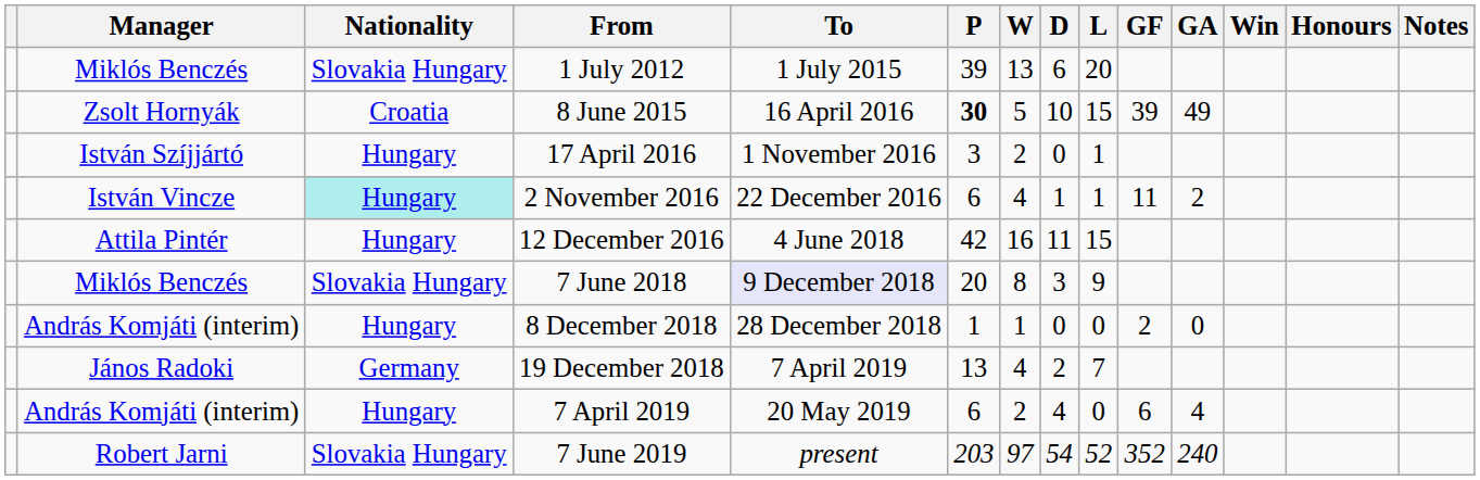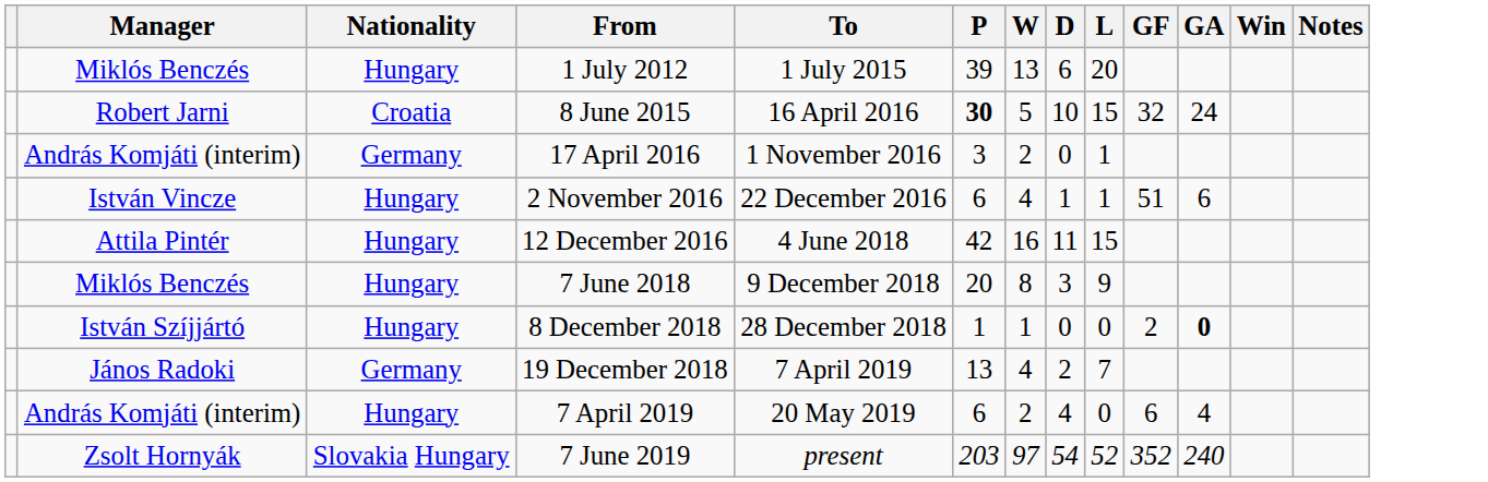 <table class="wikitable plainrowheaders sortable" style="text-align:center">
 <tr>
 <th></th>
 <th>Manager</th>
 <th>Nationality</th>
 <th>From</th>
 <th>To</th>
 <th>P</th>
 <th>W</th>
 <th>D</th>
 <th>L</th>
 <th>GF</th>
 <th>GA</th>
 <th>Win</th>
-<th>Honours</th>
 <th>Notes</th>
 </tr>
 <tr>
 <td></td>
 <td><a href='#'>Miklós Benczés</a></td>
-<td> <a href='#'>Slovakia</a>   <a href='#'>Hungary</a></td>
+<td> <a href='#'>Hungary</a></td>
 <td>1 July 2012</td>
 <td>1 July 2015</td>
 <td>39</td>
 <td>13</td>
 <td>6</td>
 <td>20</td>
 <td></td>
 <td></td>
 <td></td>
 <td></td>
-<td></td>
 </tr>
 <tr>
 <td></td>
-<td><a href='#'>Zsolt Hornyák</a></td>
+<td><a href='#'>Robert Jarni</a></td>
 <td> <a href='#'>Croatia</a></td>
 <td>8 June 2015</td>
 <td>16 April 2016</td>
 <td><strong>30</strong></td>
 <td>5</td>
 <td>10</td>
 <td>15</td>
-<td>39</td>
-<td>49</td>
-<td></td>
+<td>32</td>
+<td>24</td>
 <td></td>
 <td></td>
 </tr>
 <tr>
 <td></td>
-<td><a href='#'>István Szíjjártó</a></td>
-<td> <a href='#'>Hungary</a></td>
+<td><a href='#'>András Komjáti</a> (interim)</td>
+<td> <a href='#'>Germany</a></td>
 <td>17 April 2016</td>
 <td>1 November 2016</td>
 <td>3</td>
 <td>2</td>
 <td>0</td>
 <td>1</td>
 <td></td>
 <td></td>
 <td></td>
 <td></td>
-<td></td>
 </tr>
 <tr>
 <td></td>
 <td><a href='#'>István Vincze</a></td>
-<td style="background: paleturquoise;"> <a href='#'>Hungary</a></td>
+<td> <a href='#'>Hungary</a></td>
 <td>2 November 2016</td>
 <td>22 December 2016</td>
 <td>6</td>
 <td>4</td>
 <td>1</td>
 <td>1</td>
-<td>11</td>
-<td>2</td>
-<td></td>
+<td>51</td>
+<td>6</td>
 <td></td>
 <td></td>
 </tr>
 <tr>
 <td></td>
 <td><a href='#'>Attila Pintér</a></td>
 <td> <a href='#'>Hungary</a></td>
 <td>12 December 2016</td>
 <td>4 June 2018</td>
 <td>42</td>
 <td>16</td>
 <td>11</td>
 <td>15</td>
 <td></td>
 <td></td>
 <td></td>
 <td></td>
-<td></td>
 </tr>
 <tr>
 <td></td>
 <td><a href='#'>Miklós Benczés</a></td>
-<td> <a href='#'>Slovakia</a>   <a href='#'>Hungary</a></td>
+<td> <a href='#'>Hungary</a></td>
 <td>7 June 2018</td>
-<td style="background: lavender;">9 December 2018</td>
+<td>9 December 2018</td>
 <td>20</td>
 <td>8</td>
 <td>3</td>
 <td>9</td>
 <td></td>
 <td></td>
 <td></td>
 <td></td>
-<td></td>
 </tr>
 <tr>
 <td></td>
-<td><a href='#'>András Komjáti</a> (interim)</td>
+<td><a href='#'>István Szíjjártó</a></td>
 <td> <a href='#'>Hungary</a></td>
 <td>8 December 2018</td>
 <td>28 December 2018</td>
 <td>1</td>
 <td>1</td>
 <td>0</td>
 <td>0</td>
 <td>2</td>
-<td>0</td>
-<td></td>
+<td><strong>0</strong></td>
 <td></td>
 <td></td>
 </tr>
 <tr>
 <td></td>
 <td><a href='#'>János Radoki</a></td>
 <td> <a href='#'>Germany</a></td>
 <td>19 December 2018</td>
 <td>7 April 2019</td>
 <td>13</td>
 <td>4</td>
 <td>2</td>
 <td>7</td>
-<td></td>
 <td></td>
 <td></td>
 <td></td>
 <td></td>
 </tr>
 <tr>
 <td></td>
 <td><a href='#'>András Komjáti</a> (interim)</td>
 <td> <a href='#'>Hungary</a></td>
 <td>7 April 2019</td>
 <td>20 May 2019</td>
 <td>6</td>
 <td>2</td>
 <td>4</td>
 <td>0</td>
 <td>6</td>
 <td>4</td>
 <td></td>
 <td></td>
-<td></td>
 </tr>
 <tr>
 <td></td>
-<td><a href='#'>Robert Jarni</a></td>
+<td><a href='#'>Zsolt Hornyák</a></td>
 <td> <a href='#'>Slovakia</a>   <a href='#'>Hungary</a></td>
 <td>7 June 2019</td>
 <td><em>present</em></td>
 <td><em>203</em></td>
 <td><em>97</em></td>
 <td><em>54</em></td>
 <td><em>52</em></td>
 <td><em>352</em></td>
 <td><em>240</em></td>
 <td></td>
 <td></td>
-<td></td>
 </tr>
 </table>
